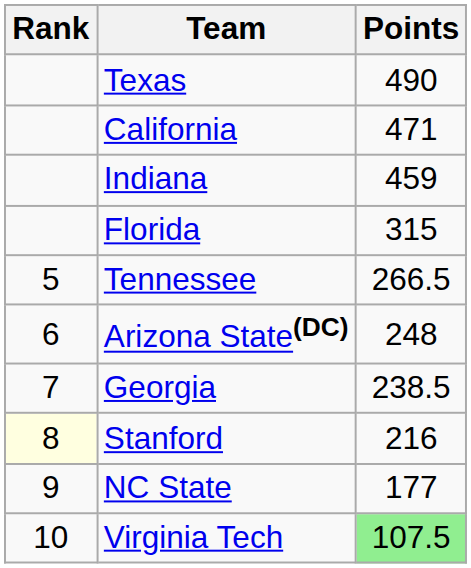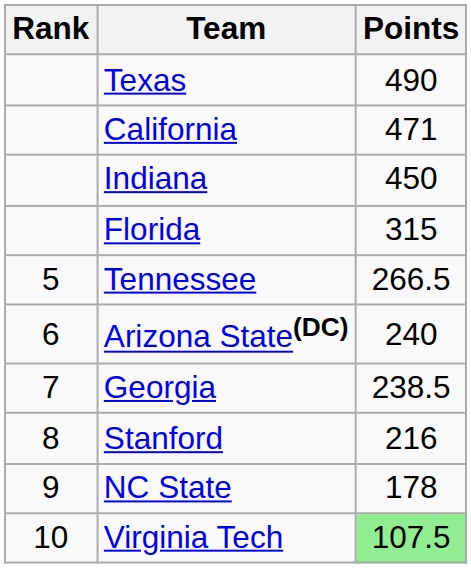 <table class="wikitable sortable" style="text-align:center">
 <tr>
 <th>Rank</th>
 <th>Team</th>
 <th>Points</th>
 </tr>
 <tr>
 <td></td>
 <td style="text-align:left"><a href='#'>Texas</a></td>
 <td>490</td>
 </tr>
 <tr>
 <td></td>
 <td style="text-align:left"><a href='#'>California</a></td>
 <td>471</td>
 </tr>
 <tr>
 <td></td>
 <td style="text-align:left"><a href='#'>Indiana</a></td>
-<td>459</td>
+<td>450</td>
 </tr>
 <tr>
 <td></td>
 <td style="text-align:left"><a href='#'>Florida</a></td>
 <td>315</td>
 </tr>
 <tr>
 <td>5</td>
 <td style="text-align:left"><a href='#'>Tennessee</a></td>
 <td>266.5</td>
 </tr>
 <tr>
 <td>6</td>
 <td style="text-align:left"><a href='#'>Arizona State</a><strong><sup>(DC)</sup></strong></td>
-<td>248</td>
+<td>240</td>
 </tr>
 <tr>
 <td>7</td>
 <td style="text-align:left"><a href='#'>Georgia</a></td>
 <td>238.5</td>
 </tr>
 <tr>
-<td style="background: lightyellow;">8</td>
+<td>8</td>
 <td style="text-align:left"><a href='#'>Stanford</a></td>
 <td>216</td>
 </tr>
 <tr>
 <td>9</td>
 <td style="text-align:left"><a href='#'>NC State</a></td>
-<td>177</td>
+<td>178</td>
 </tr>
 <tr>
 <td>10</td>
 <td style="text-align:left"><a href='#'>Virginia Tech</a></td>
 <td style="background: lightgreen;">107.5</td>
 </tr>
 </table>
